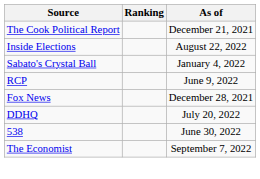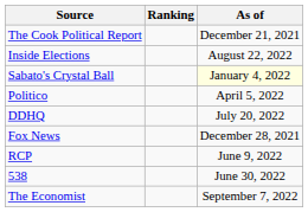 <table class="wikitable" style="text-align:center">
 <tr>
 <th>Source</th>
 <th>Ranking</th>
 <th>As of</th>
 </tr>
 <tr>
 <td align=left><a href='#'>The Cook Political Report</a></td>
 <td></td>
 <td>December 21, 2021</td>
 </tr>
 <tr>
 <td align=left><a href='#'>Inside Elections</a></td>
 <td></td>
 <td>August 22, 2022</td>
 </tr>
 <tr>
 <td align=left><a href='#'>Sabato's Crystal Ball</a></td>
 <td></td>
-<td>January 4, 2022</td>
+<td style="background: lightyellow;">January 4, 2022</td>
 </tr>
 <tr>
-<td align="left"><a href='#'>RCP</a></td>
+<td align=left><a href='#'>Politico</a></td>
 <td></td>
-<td>June 9, 2022</td>
+<td>April 5, 2022</td>
+</tr>
+<tr>
+<td align="left"><a href='#'>DDHQ</a></td>
+<td></td>
+<td>July 20, 2022</td>
 </tr>
 <tr>
 <td align=left><a href='#'>Fox News</a></td>
 <td></td>
 <td>December 28, 2021</td>
 </tr>
 <tr>
-<td align="left"><a href='#'>DDHQ</a></td>
+<td align="left"><a href='#'>RCP</a></td>
 <td></td>
-<td>July 20, 2022</td>
+<td>June 9, 2022</td>
 </tr>
 <tr>
 <td align="left"><a href='#'>538</a></td>
 <td></td>
 <td>June 30, 2022</td>
 </tr>
 <tr>
 <td align="left"><a href='#'>The Economist</a></td>
 <td></td>
 <td>September 7, 2022</td>
 </tr>
 </table>
